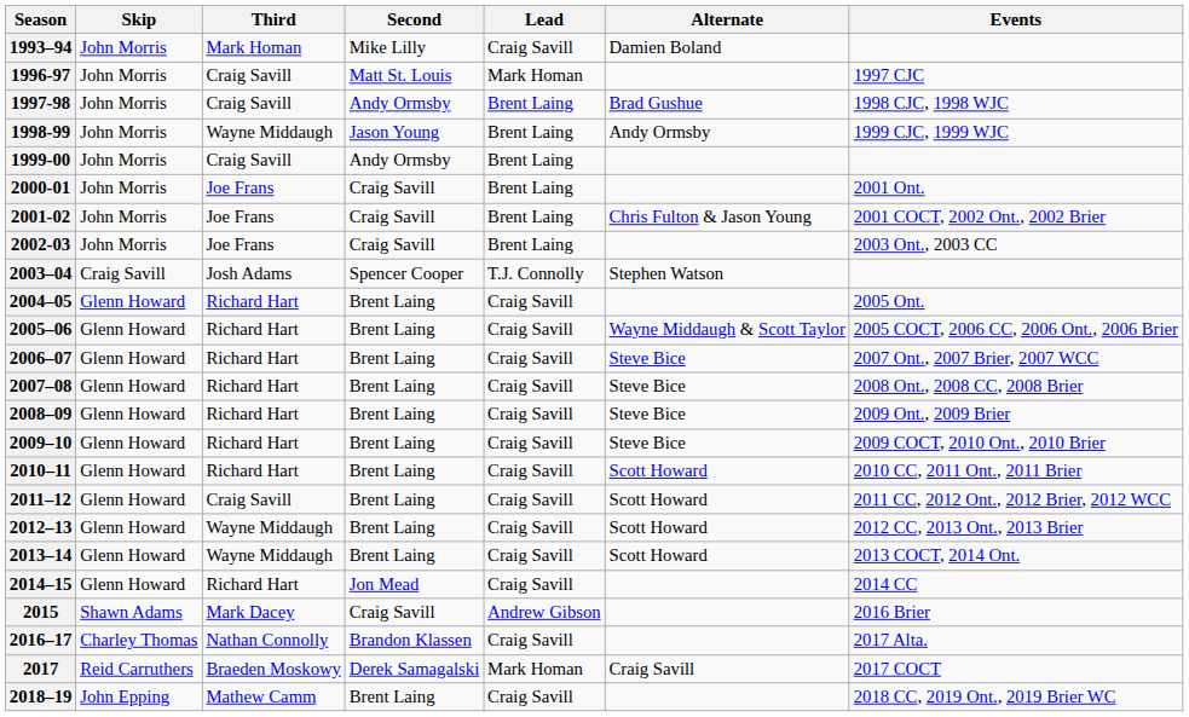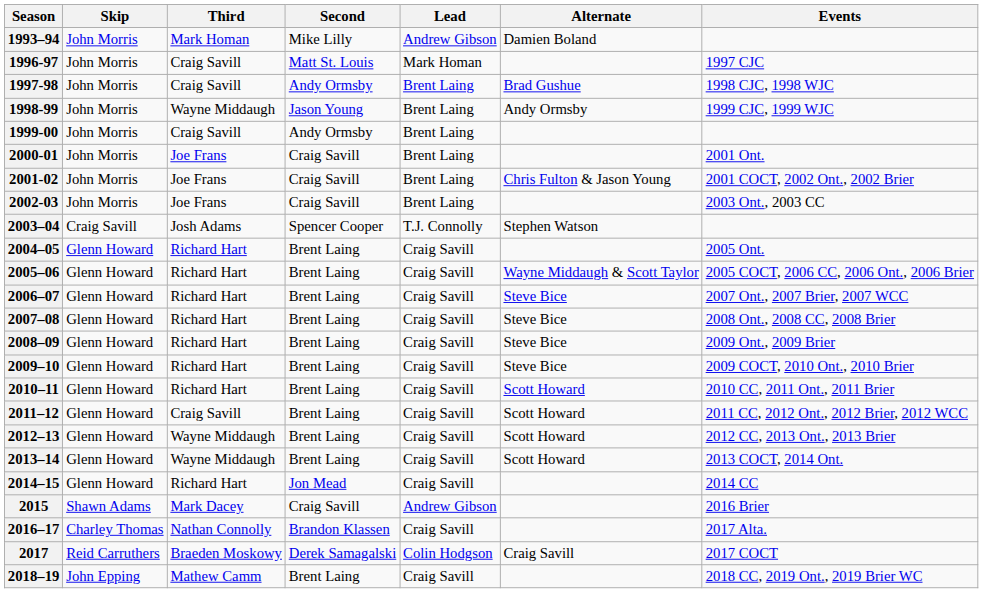 <table class="wikitable">
 <tr>
 <th scope="col">Season</th>
 <th scope="col">Skip</th>
 <th scope="col">Third</th>
 <th scope="col">Second</th>
 <th scope="col">Lead</th>
 <th scope="col">Alternate</th>
 <th scope="col">Events</th>
 </tr>
 <tr>
 <th scope="row">1993–94</th>
 <td><a href='#'>John Morris</a></td>
 <td><a href='#'>Mark Homan</a></td>
 <td>Mike Lilly</td>
-<td>Craig Savill</td>
+<td><a href='#'>Andrew Gibson</a></td>
 <td>Damien Boland</td>
 <td></td>
 </tr>
 <tr>
 <th scope="row">1996-97</th>
 <td>John Morris</td>
 <td>Craig Savill</td>
 <td><a href='#'>Matt St. Louis</a></td>
 <td>Mark Homan</td>
 <td></td>
 <td><a href='#'>1997 CJC</a></td>
 </tr>
 <tr>
 <th scope="row">1997-98</th>
 <td>John Morris</td>
 <td>Craig Savill</td>
 <td><a href='#'>Andy Ormsby</a></td>
 <td><a href='#'>Brent Laing</a></td>
 <td><a href='#'>Brad Gushue</a></td>
 <td><a href='#'>1998 CJC</a>, <a href='#'>1998 WJC</a></td>
 </tr>
 <tr>
 <th scope="row">1998-99</th>
 <td>John Morris</td>
 <td>Wayne Middaugh</td>
 <td><a href='#'>Jason Young</a></td>
 <td>Brent Laing</td>
 <td>Andy Ormsby</td>
 <td><a href='#'>1999 CJC</a>, <a href='#'>1999 WJC</a></td>
 </tr>
 <tr>
 <th scope="row">1999-00</th>
 <td>John Morris</td>
 <td>Craig Savill</td>
 <td>Andy Ormsby</td>
 <td>Brent Laing</td>
 <td></td>
 <td></td>
 </tr>
 <tr>
 <th scope="row">2000-01</th>
 <td>John Morris</td>
 <td><a href='#'>Joe Frans</a></td>
 <td>Craig Savill</td>
 <td>Brent Laing</td>
 <td></td>
 <td><a href='#'>2001 Ont.</a></td>
 </tr>
 <tr>
 <th scope="row">2001-02</th>
 <td>John Morris</td>
 <td>Joe Frans</td>
 <td>Craig Savill</td>
 <td>Brent Laing</td>
 <td><a href='#'>Chris Fulton</a> & Jason Young</td>
 <td><a href='#'>2001 COCT</a>, <a href='#'>2002 Ont.</a>, <a href='#'>2002 Brier</a></td>
 </tr>
 <tr>
 <th scope="row">2002-03</th>
 <td>John Morris</td>
 <td>Joe Frans</td>
 <td>Craig Savill</td>
 <td>Brent Laing</td>
 <td></td>
 <td><a href='#'>2003 Ont.</a>, 2003 CC</td>
 </tr>
 <tr>
 <th scope="row">2003–04</th>
 <td>Craig Savill</td>
 <td>Josh Adams</td>
 <td>Spencer Cooper</td>
 <td>T.J. Connolly</td>
 <td>Stephen Watson</td>
 <td></td>
 </tr>
 <tr>
 <th scope="row">2004–05</th>
 <td><a href='#'>Glenn Howard</a></td>
 <td><a href='#'>Richard Hart</a></td>
 <td>Brent Laing</td>
 <td>Craig Savill</td>
 <td></td>
 <td><a href='#'>2005 Ont.</a></td>
 </tr>
 <tr>
 <th scope="row">2005–06</th>
 <td>Glenn Howard</td>
 <td>Richard Hart</td>
 <td>Brent Laing</td>
 <td>Craig Savill</td>
 <td><a href='#'>Wayne Middaugh</a> & <a href='#'>Scott Taylor</a></td>
 <td><a href='#'>2005 COCT</a>, <a href='#'>2006 CC</a>, <a href='#'>2006 Ont.</a>, <a href='#'>2006 Brier</a></td>
 </tr>
 <tr>
 <th scope="row">2006–07</th>
 <td>Glenn Howard</td>
 <td>Richard Hart</td>
 <td>Brent Laing</td>
 <td>Craig Savill</td>
 <td><a href='#'>Steve Bice</a></td>
 <td><a href='#'>2007 Ont.</a>, <a href='#'>2007 Brier</a>, <a href='#'>2007 WCC</a></td>
 </tr>
 <tr>
 <th scope="row">2007–08</th>
 <td>Glenn Howard</td>
 <td>Richard Hart</td>
 <td>Brent Laing</td>
 <td>Craig Savill</td>
 <td>Steve Bice</td>
 <td><a href='#'>2008 Ont.</a>, <a href='#'>2008 CC</a>, <a href='#'>2008 Brier</a></td>
 </tr>
 <tr>
 <th scope="row">2008–09</th>
 <td>Glenn Howard</td>
 <td>Richard Hart</td>
 <td>Brent Laing</td>
 <td>Craig Savill</td>
 <td>Steve Bice</td>
 <td><a href='#'>2009 Ont.</a>, <a href='#'>2009 Brier</a></td>
 </tr>
 <tr>
 <th scope="row">2009–10</th>
 <td>Glenn Howard</td>
 <td>Richard Hart</td>
 <td>Brent Laing</td>
 <td>Craig Savill</td>
 <td>Steve Bice</td>
 <td><a href='#'>2009 COCT</a>, <a href='#'>2010 Ont.</a>, <a href='#'>2010 Brier</a></td>
 </tr>
 <tr>
 <th scope="row">2010–11</th>
 <td>Glenn Howard</td>
 <td>Richard Hart</td>
 <td>Brent Laing</td>
 <td>Craig Savill</td>
 <td><a href='#'>Scott Howard</a></td>
 <td><a href='#'>2010 CC</a>, <a href='#'>2011 Ont.</a>, <a href='#'>2011 Brier</a></td>
 </tr>
 <tr>
 <th scope="row">2011–12</th>
 <td>Glenn Howard</td>
 <td>Craig Savill</td>
 <td>Brent Laing</td>
 <td>Craig Savill</td>
 <td>Scott Howard</td>
 <td><a href='#'>2011 CC</a>, <a href='#'>2012 Ont.</a>, <a href='#'>2012 Brier</a>, <a href='#'>2012 WCC</a></td>
 </tr>
 <tr>
 <th scope="row">2012–13</th>
 <td>Glenn Howard</td>
 <td>Wayne Middaugh</td>
 <td>Brent Laing</td>
 <td>Craig Savill</td>
 <td>Scott Howard</td>
 <td><a href='#'>2012 CC</a>, <a href='#'>2013 Ont.</a>, <a href='#'>2013 Brier</a></td>
 </tr>
 <tr>
 <th scope="row">2013–14</th>
 <td>Glenn Howard</td>
 <td>Wayne Middaugh</td>
 <td>Brent Laing</td>
 <td>Craig Savill</td>
 <td>Scott Howard</td>
 <td><a href='#'>2013 COCT</a>, <a href='#'>2014 Ont.</a></td>
 </tr>
 <tr>
 <th scope="row">2014–15</th>
 <td>Glenn Howard</td>
 <td>Richard Hart</td>
 <td><a href='#'>Jon Mead</a></td>
 <td>Craig Savill</td>
 <td></td>
 <td><a href='#'>2014 CC</a></td>
 </tr>
 <tr>
 <th scope="row">2015</th>
 <td><a href='#'>Shawn Adams</a></td>
 <td><a href='#'>Mark Dacey</a></td>
 <td>Craig Savill</td>
 <td><a href='#'>Andrew Gibson</a></td>
 <td></td>
 <td><a href='#'>2016 Brier</a></td>
 </tr>
 <tr>
 <th scope="row">2016–17</th>
 <td><a href='#'>Charley Thomas</a></td>
 <td><a href='#'>Nathan Connolly</a></td>
 <td><a href='#'>Brandon Klassen</a></td>
 <td>Craig Savill</td>
 <td></td>
 <td><a href='#'>2017 Alta.</a></td>
 </tr>
 <tr>
 <th scope="row">2017</th>
 <td><a href='#'>Reid Carruthers</a></td>
 <td><a href='#'>Braeden Moskowy</a></td>
 <td><a href='#'>Derek Samagalski</a></td>
-<td>Mark Homan</td>
+<td><a href='#'>Colin Hodgson</a></td>
 <td>Craig Savill</td>
 <td><a href='#'>2017 COCT</a></td>
 </tr>
 <tr>
 <th scope="row">2018–19</th>
 <td><a href='#'>John Epping</a></td>
 <td><a href='#'>Mathew Camm</a></td>
 <td>Brent Laing</td>
 <td>Craig Savill</td>
 <td></td>
 <td><a href='#'>2018 CC</a>, <a href='#'>2019 Ont.</a>, <a href='#'>2019 Brier WC</a></td>
 </tr>
 </table>
